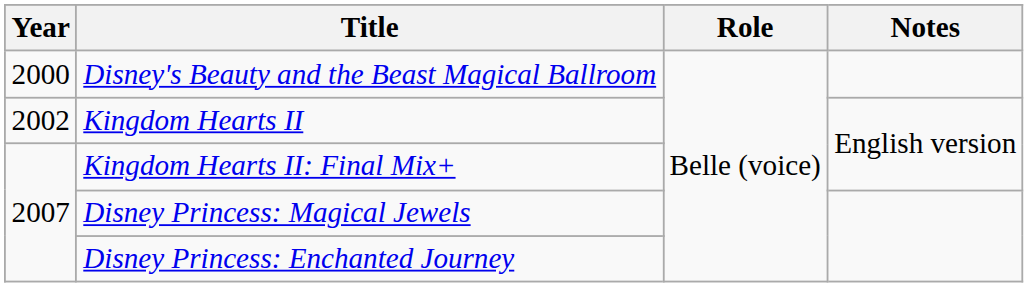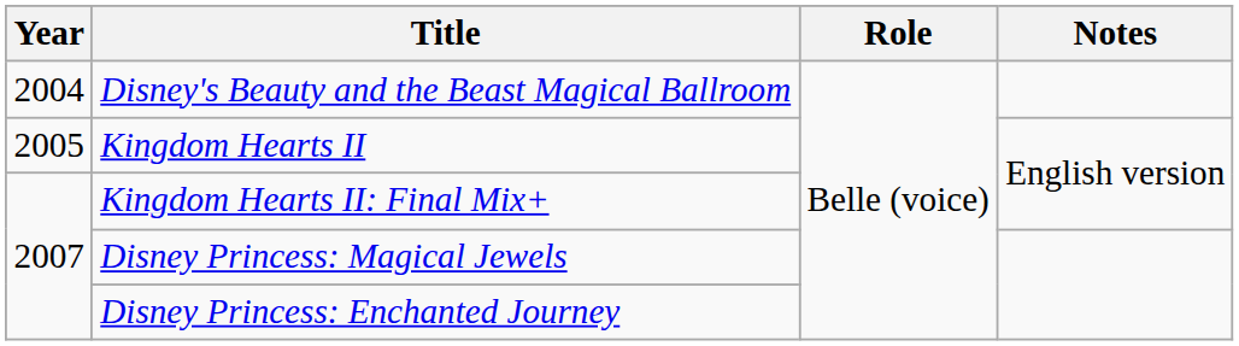 <table class="wikitable sortable">
 <tr>
 <th>Year</th>
 <th>Title</th>
 <th>Role</th>
 <th>Notes</th>
 </tr>
 <tr>
-<td>2000</td>
+<td>2004</td>
 <td><em><a href='#'>Disney's Beauty and the Beast Magical Ballroom</a></em></td>
 <td rowspan="5">Belle (voice)</td>
 <td></td>
 </tr>
 <tr>
-<td>2002</td>
+<td>2005</td>
 <td><em><a href='#'>Kingdom Hearts II</a></em></td>
 <td rowspan="2">English version</td>
 </tr>
 <tr>
 <td rowspan="3">2007</td>
 <td><em><a href='#'>Kingdom Hearts II: Final Mix+</a></em></td>
 </tr>
 <tr>
 <td><em><a href='#'>Disney Princess: Magical Jewels</a></em></td>
 <td rowspan="2"></td>
 </tr>
 <tr>
 <td><em><a href='#'>Disney Princess: Enchanted Journey</a></em></td>
 </tr>
 </table>
